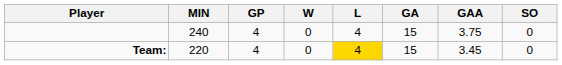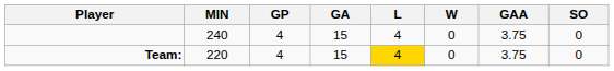 <table class="wikitable sortable" width="60%">
 <tr>
 <th bgcolor="#DDDDFF" width="10%">Player</th>
 <th width="3%" bgcolor="#DDDDFF" title="Minutes played">MIN</th>
 <th width="3%" bgcolor="#DDDDFF" title="Games played in">GP</th>
+<th width="3%" bgcolor="#DDDDFF" title="Goals against">GA</th>
+<th width="3%" bgcolor="#DDDDFF"title="Losses">L</th>
 <th width="3%" bgcolor="#DDDDFF" title="Wins">W</th>
-<th width="3%" bgcolor="#DDDDFF"title="Losses">L</th>
-<th width="3%" bgcolor="#DDDDFF" title="Goals against">GA</th>
 <th width="3%" bgcolor="#DDDDFF" title="Goals against average">GAA</th>
 <th width="3%" bgcolor="#DDDDFF" title="Shut-outs">SO</th>
 </tr>
 <tr align="center">
 <td align="right"></td>
 <td>240</td>
 <td>4</td>
+<td>15</td>
+<td>4</td>
 <td>0</td>
-<td>4</td>
-<td>15</td>
 <td>3.75</td>
 <td>0</td>
 </tr>
 <tr align="center">
 <td align="right"><strong>Team:</strong></td>
 <td>220</td>
 <td>4</td>
+<td>15</td>
+<td style="background: gold;">4</td>
 <td>0</td>
-<td style="background: gold;">4</td>
-<td>15</td>
-<td>3.45</td>
+<td>3.75</td>
 <td>0</td>
 </tr>
 </table>
